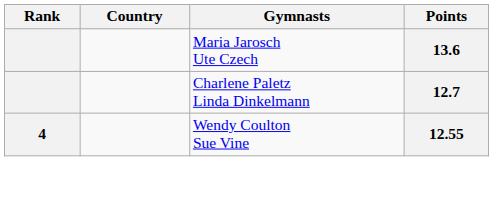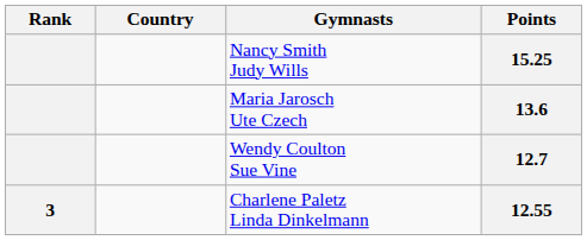 <table class="wikitable" width=500>
 <tr bgcolor="#efefef">
 <th>Rank</th>
 <th>Country</th>
 <th>Gymnasts</th>
 <th>Points</th>
 </tr>
 <tr>
 <th></th>
 <td></td>
+<td><a href='#'>Nancy Smith</a> <br> <a href='#'>Judy Wills</a></td>
+<th>15.25</th>
+</tr>
+<tr>
+<th></th>
+<td></td>
 <td><a href='#'>Maria Jarosch</a> <br> <a href='#'>Ute Czech</a></td>
 <th>13.6</th>
 </tr>
 <tr>
 <th></th>
 <td></td>
-<td><a href='#'>Charlene Paletz</a> <br> <a href='#'>Linda Dinkelmann</a></td>
+<td><a href='#'>Wendy Coulton</a> <br> <a href='#'>Sue Vine</a></td>
 <th>12.7</th>
 </tr>
 <tr>
-<th>4</th>
+<th>3</th>
 <td></td>
-<td><a href='#'>Wendy Coulton</a> <br> <a href='#'>Sue Vine</a></td>
+<td><a href='#'>Charlene Paletz</a> <br> <a href='#'>Linda Dinkelmann</a></td>
 <th>12.55</th>
 </tr>
 </table>
